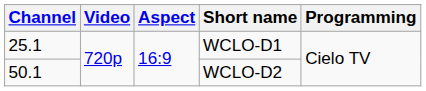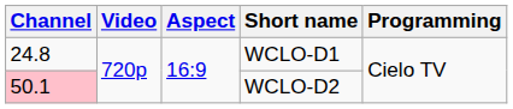 <table class="wikitable">
 <tr>
 <th><a href='#'>Channel</a></th>
 <th><a href='#'>Video</a></th>
 <th><a href='#'>Aspect</a></th>
 <th>Short name</th>
 <th>Programming</th>
 </tr>
 <tr>
-<td>25.1</td>
+<td>24.8</td>
 <td rowspan=2><a href='#'>720p</a></td>
 <td rowspan=2><a href='#'>16:9</a></td>
 <td>WCLO-D1</td>
 <td rowspan=2>Cielo TV</td>
 </tr>
 <tr>
-<td>50.1</td>
+<td style="background: pink;">50.1</td>
 <td>WCLO-D2</td>
 </tr>
 </table>
